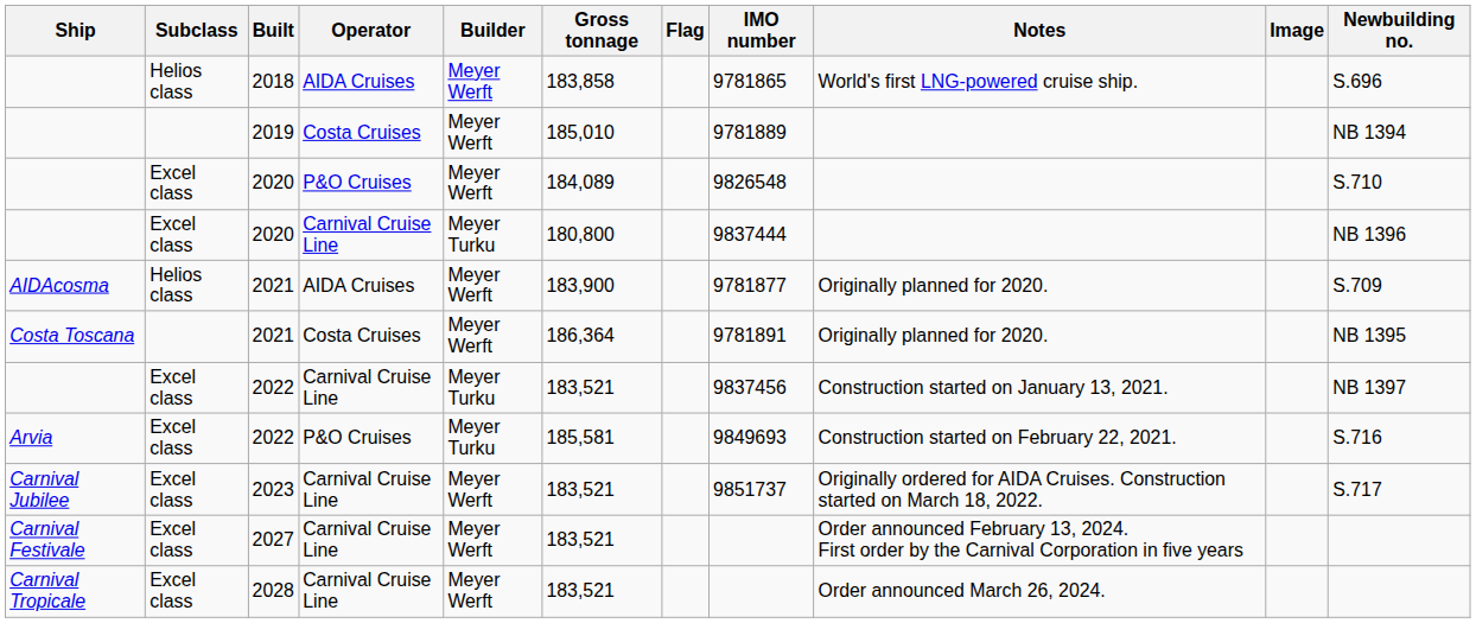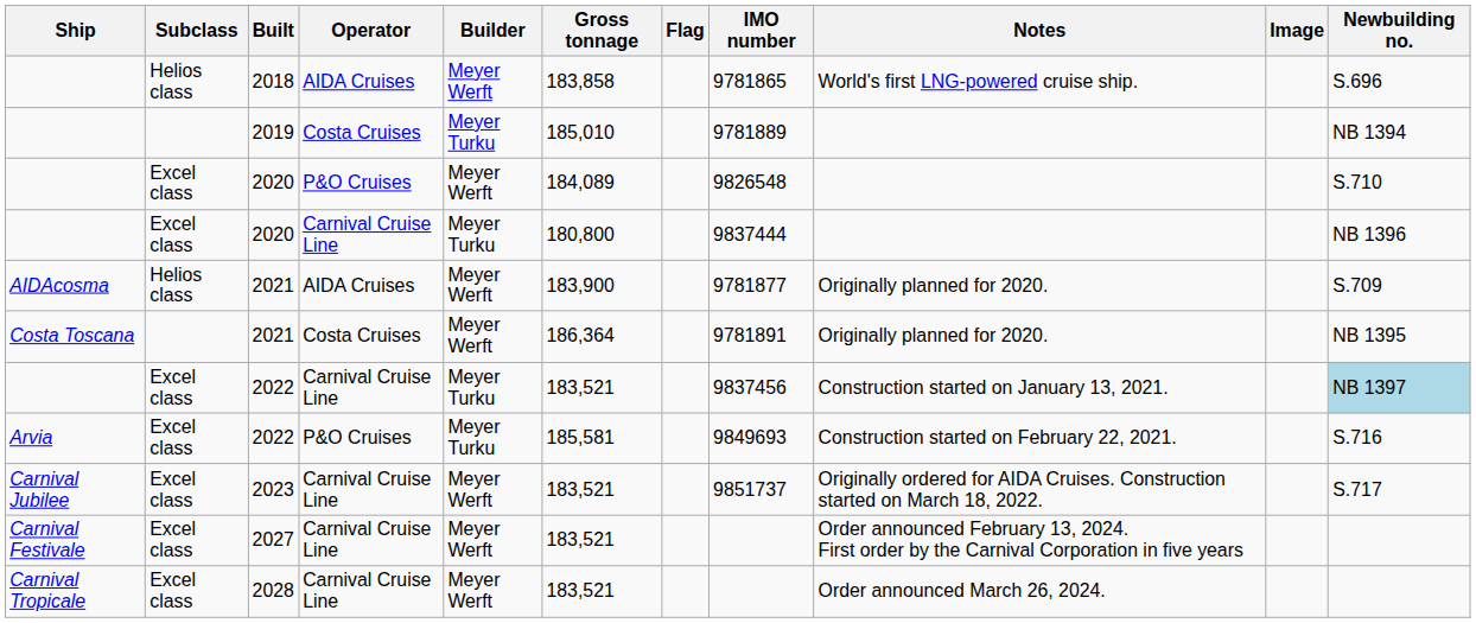 <table class="wikitable sortable">
 <tr>
 <th>Ship</th>
 <th>Subclass</th>
 <th>Built</th>
 <th>Operator</th>
 <th>Builder</th>
 <th>Gross tonnage</th>
 <th>Flag</th>
 <th>IMO number</th>
 <th>Notes</th>
 <th>Image</th>
 <th>Newbuilding no.</th>
 </tr>
 <tr>
 <td></td>
 <td>Helios class</td>
 <td>2018</td>
 <td><a href='#'>AIDA Cruises</a></td>
 <td><a href='#'>Meyer Werft</a></td>
 <td>183,858</td>
 <td></td>
 <td>9781865</td>
 <td>World's first <a href='#'>LNG-powered</a> cruise ship.</td>
 <td></td>
 <td>S.696</td>
 </tr>
 <tr>
 <td></td>
 <td></td>
 <td>2019</td>
 <td><a href='#'>Costa Cruises</a></td>
-<td>Meyer Werft</td>
+<td><a href='#'>Meyer Turku</a></td>
 <td>185,010</td>
 <td></td>
 <td>9781889</td>
 <td></td>
 <td></td>
 <td>NB 1394</td>
 </tr>
 <tr>
 <td></td>
 <td>Excel class</td>
 <td>2020</td>
 <td><a href='#'>P&O Cruises</a></td>
 <td>Meyer Werft</td>
 <td>184,089</td>
 <td></td>
 <td>9826548</td>
 <td></td>
 <td></td>
 <td>S.710</td>
 </tr>
 <tr>
 <td></td>
 <td>Excel class</td>
 <td>2020</td>
 <td><a href='#'>Carnival Cruise Line</a></td>
 <td>Meyer Turku</td>
 <td>180,800</td>
 <td></td>
 <td>9837444</td>
 <td></td>
 <td></td>
 <td>NB 1396</td>
 </tr>
 <tr>
 <td><em><a href='#'>AIDAcosma</a></em></td>
 <td>Helios class</td>
 <td>2021</td>
 <td>AIDA Cruises</td>
 <td>Meyer Werft</td>
 <td>183,900</td>
 <td></td>
 <td>9781877</td>
 <td>Originally planned for 2020.</td>
 <td></td>
 <td>S.709</td>
 </tr>
 <tr>
 <td><em><a href='#'>Costa Toscana</a></em></td>
 <td></td>
 <td>2021</td>
 <td>Costa Cruises</td>
 <td>Meyer Werft</td>
 <td>186,364</td>
 <td></td>
 <td>9781891</td>
 <td>Originally planned for 2020.</td>
 <td></td>
 <td>NB 1395</td>
 </tr>
 <tr>
 <td></td>
 <td>Excel class</td>
 <td>2022</td>
 <td>Carnival Cruise Line</td>
 <td>Meyer Turku</td>
 <td>183,521</td>
 <td></td>
 <td>9837456</td>
 <td>Construction started on January 13, 2021.</td>
 <td></td>
-<td>NB 1397</td>
+<td style="background: lightblue;">NB 1397</td>
 </tr>
 <tr>
 <td><em><a href='#'>Arvia</a></em></td>
 <td>Excel class</td>
 <td>2022</td>
 <td>P&O Cruises</td>
 <td>Meyer Turku</td>
 <td>185,581</td>
 <td></td>
 <td>9849693</td>
 <td>Construction started on February 22, 2021.</td>
 <td></td>
 <td>S.716</td>
 </tr>
 <tr>
 <td><em><a href='#'>Carnival Jubilee</a></em></td>
 <td>Excel class</td>
 <td>2023</td>
 <td>Carnival Cruise Line</td>
 <td>Meyer Werft</td>
 <td>183,521</td>
 <td></td>
 <td>9851737</td>
 <td>Originally ordered for AIDA Cruises. Construction started on March 18, 2022.</td>
 <td></td>
 <td>S.717</td>
 </tr>
 <tr>
 <td><em><a href='#'>Carnival Festivale</a></em></td>
 <td>Excel class</td>
 <td>2027</td>
 <td>Carnival Cruise Line</td>
 <td>Meyer Werft</td>
 <td>183,521</td>
 <td></td>
 <td></td>
 <td>Order announced February 13, 2024.<br>First order by the Carnival Corporation in five years</td>
 <td></td>
 <td></td>
 </tr>
 <tr>
 <td><em><a href='#'>Carnival Tropicale</a></em></td>
 <td>Excel class</td>
 <td>2028</td>
 <td>Carnival Cruise Line</td>
 <td>Meyer Werft</td>
 <td>183,521</td>
 <td></td>
 <td></td>
 <td>Order announced March 26, 2024.</td>
 <td></td>
 <td></td>
 </tr>
 </table>
